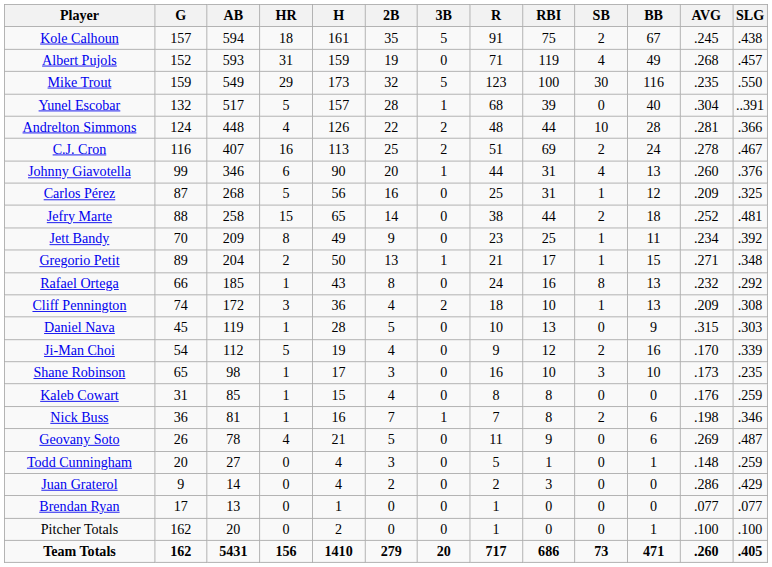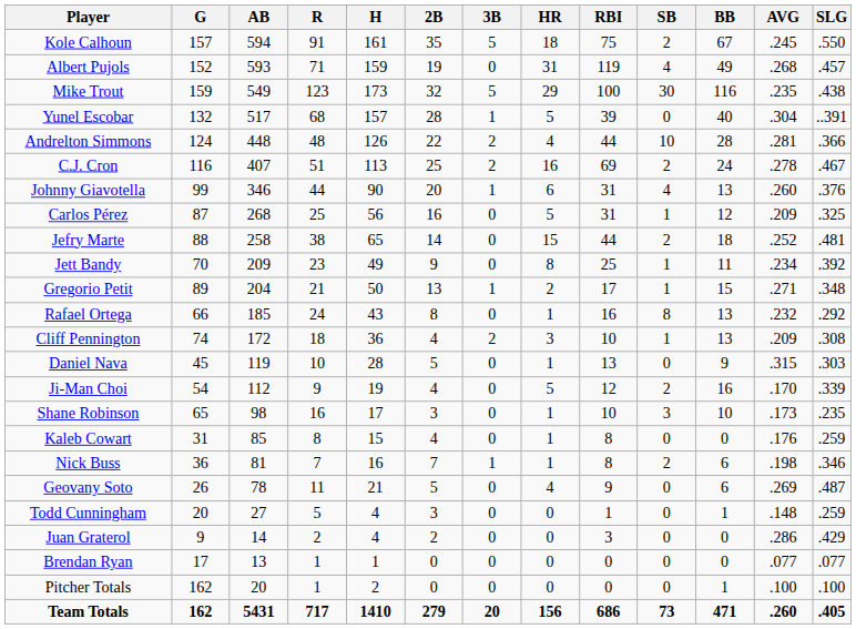 <table class=wikitable style="text-align:center">
 <tr>
 <th bgcolor=#DDDDFF; width="20%">Player</th>
 <th bgcolor=#DDDDFF; width="7%">G</th>
 <th bgcolor=#DDDDFF; width="7%">AB</th>
-<th bgcolor=#DDDDFF; width="7%">HR</th>
+<th bgcolor=#DDDDFF; width="7%">R</th>
 <th bgcolor=#DDDDFF; width="7%">H</th>
 <th bgcolor=#DDDDFF; width="7%">2B</th>
 <th bgcolor=#DDDDFF; width="7%">3B</th>
-<th bgcolor=#DDDDFF; width="7%">R</th>
+<th bgcolor=#DDDDFF; width="7%">HR</th>
 <th bgcolor=#DDDDFF; width="7%">RBI</th>
 <th bgcolor=#DDDDFF; width="7%">SB</th>
 <th bgcolor=#DDDDFF; width="7%">BB</th>
 <th bgcolor=#DDDDFF; width="7%">AVG</th>
 <th bgcolor=#DDDDFF; width="7%">SLG</th>
 </tr>
 <tr>
 <td><a href='#'>Kole Calhoun</a></td>
 <td>157</td>
 <td>594</td>
-<td>18</td>
+<td>91</td>
 <td>161</td>
 <td>35</td>
 <td>5</td>
-<td>91</td>
+<td>18</td>
 <td>75</td>
 <td>2</td>
 <td>67</td>
 <td>.245</td>
-<td>.438</td>
+<td>.550</td>
 </tr>
 <tr>
 <td><a href='#'>Albert Pujols</a></td>
 <td>152</td>
 <td>593</td>
-<td>31</td>
+<td>71</td>
 <td>159</td>
 <td>19</td>
 <td>0</td>
-<td>71</td>
+<td>31</td>
 <td>119</td>
 <td>4</td>
 <td>49</td>
 <td>.268</td>
 <td>.457</td>
 </tr>
 <tr>
 <td><a href='#'>Mike Trout</a></td>
 <td>159</td>
 <td>549</td>
-<td>29</td>
+<td>123</td>
 <td>173</td>
 <td>32</td>
 <td>5</td>
-<td>123</td>
+<td>29</td>
 <td>100</td>
 <td>30</td>
 <td>116</td>
 <td>.235</td>
-<td>.550</td>
+<td>.438</td>
 </tr>
 <tr>
 <td><a href='#'>Yunel Escobar</a></td>
 <td>132</td>
 <td>517</td>
-<td>5</td>
+<td>68</td>
 <td>157</td>
 <td>28</td>
 <td>1</td>
-<td>68</td>
+<td>5</td>
 <td>39</td>
 <td>0</td>
 <td>40</td>
 <td>.304</td>
 <td>..391</td>
 </tr>
 <tr>
 <td><a href='#'>Andrelton Simmons</a></td>
 <td>124</td>
 <td>448</td>
-<td>4</td>
+<td>48</td>
 <td>126</td>
 <td>22</td>
 <td>2</td>
-<td>48</td>
+<td>4</td>
 <td>44</td>
 <td>10</td>
 <td>28</td>
 <td>.281</td>
 <td>.366</td>
 </tr>
 <tr>
 <td><a href='#'>C.J. Cron</a></td>
 <td>116</td>
 <td>407</td>
-<td>16</td>
+<td>51</td>
 <td>113</td>
 <td>25</td>
 <td>2</td>
-<td>51</td>
+<td>16</td>
 <td>69</td>
 <td>2</td>
 <td>24</td>
 <td>.278</td>
 <td>.467</td>
 </tr>
 <tr>
 <td><a href='#'>Johnny Giavotella</a></td>
 <td>99</td>
 <td>346</td>
-<td>6</td>
+<td>44</td>
 <td>90</td>
 <td>20</td>
 <td>1</td>
-<td>44</td>
+<td>6</td>
 <td>31</td>
 <td>4</td>
 <td>13</td>
 <td>.260</td>
 <td>.376</td>
 </tr>
 <tr>
 <td><a href='#'>Carlos Pérez</a></td>
 <td>87</td>
 <td>268</td>
-<td>5</td>
+<td>25</td>
 <td>56</td>
 <td>16</td>
 <td>0</td>
-<td>25</td>
+<td>5</td>
 <td>31</td>
 <td>1</td>
 <td>12</td>
 <td>.209</td>
 <td>.325</td>
 </tr>
 <tr>
 <td><a href='#'>Jefry Marte</a></td>
 <td>88</td>
 <td>258</td>
-<td>15</td>
+<td>38</td>
 <td>65</td>
 <td>14</td>
 <td>0</td>
-<td>38</td>
+<td>15</td>
 <td>44</td>
 <td>2</td>
 <td>18</td>
 <td>.252</td>
 <td>.481</td>
 </tr>
 <tr>
 <td><a href='#'>Jett Bandy</a></td>
 <td>70</td>
 <td>209</td>
-<td>8</td>
+<td>23</td>
 <td>49</td>
 <td>9</td>
 <td>0</td>
-<td>23</td>
+<td>8</td>
 <td>25</td>
 <td>1</td>
 <td>11</td>
 <td>.234</td>
 <td>.392</td>
 </tr>
 <tr>
 <td><a href='#'>Gregorio Petit</a></td>
 <td>89</td>
 <td>204</td>
-<td>2</td>
+<td>21</td>
 <td>50</td>
 <td>13</td>
 <td>1</td>
-<td>21</td>
+<td>2</td>
 <td>17</td>
 <td>1</td>
 <td>15</td>
 <td>.271</td>
 <td>.348</td>
 </tr>
 <tr>
 <td><a href='#'>Rafael Ortega</a></td>
 <td>66</td>
 <td>185</td>
-<td>1</td>
+<td>24</td>
 <td>43</td>
 <td>8</td>
 <td>0</td>
-<td>24</td>
+<td>1</td>
 <td>16</td>
 <td>8</td>
 <td>13</td>
 <td>.232</td>
 <td>.292</td>
 </tr>
 <tr>
 <td><a href='#'>Cliff Pennington</a></td>
 <td>74</td>
 <td>172</td>
-<td>3</td>
+<td>18</td>
 <td>36</td>
 <td>4</td>
 <td>2</td>
-<td>18</td>
+<td>3</td>
 <td>10</td>
 <td>1</td>
 <td>13</td>
 <td>.209</td>
 <td>.308</td>
 </tr>
 <tr>
 <td><a href='#'>Daniel Nava</a></td>
 <td>45</td>
 <td>119</td>
-<td>1</td>
+<td>10</td>
 <td>28</td>
 <td>5</td>
 <td>0</td>
-<td>10</td>
+<td>1</td>
 <td>13</td>
 <td>0</td>
 <td>9</td>
 <td>.315</td>
 <td>.303</td>
 </tr>
 <tr>
 <td><a href='#'>Ji-Man Choi</a></td>
 <td>54</td>
 <td>112</td>
-<td>5</td>
+<td>9</td>
 <td>19</td>
 <td>4</td>
 <td>0</td>
-<td>9</td>
+<td>5</td>
 <td>12</td>
 <td>2</td>
 <td>16</td>
 <td>.170</td>
 <td>.339</td>
 </tr>
 <tr>
 <td><a href='#'>Shane Robinson</a></td>
 <td>65</td>
 <td>98</td>
-<td>1</td>
+<td>16</td>
 <td>17</td>
 <td>3</td>
 <td>0</td>
-<td>16</td>
+<td>1</td>
 <td>10</td>
 <td>3</td>
 <td>10</td>
 <td>.173</td>
 <td>.235</td>
 </tr>
 <tr>
 <td><a href='#'>Kaleb Cowart</a></td>
 <td>31</td>
 <td>85</td>
-<td>1</td>
+<td>8</td>
 <td>15</td>
 <td>4</td>
 <td>0</td>
-<td>8</td>
+<td>1</td>
 <td>8</td>
 <td>0</td>
 <td>0</td>
 <td>.176</td>
 <td>.259</td>
 </tr>
 <tr>
 <td><a href='#'>Nick Buss</a></td>
 <td>36</td>
 <td>81</td>
-<td>1</td>
+<td>7</td>
 <td>16</td>
 <td>7</td>
 <td>1</td>
-<td>7</td>
+<td>1</td>
 <td>8</td>
 <td>2</td>
 <td>6</td>
 <td>.198</td>
 <td>.346</td>
 </tr>
 <tr>
 <td><a href='#'>Geovany Soto</a></td>
 <td>26</td>
 <td>78</td>
-<td>4</td>
+<td>11</td>
 <td>21</td>
 <td>5</td>
 <td>0</td>
-<td>11</td>
+<td>4</td>
 <td>9</td>
 <td>0</td>
 <td>6</td>
 <td>.269</td>
 <td>.487</td>
 </tr>
 <tr>
 <td><a href='#'>Todd Cunningham</a></td>
 <td>20</td>
 <td>27</td>
-<td>0</td>
+<td>5</td>
 <td>4</td>
 <td>3</td>
 <td>0</td>
-<td>5</td>
+<td>0</td>
 <td>1</td>
 <td>0</td>
 <td>1</td>
 <td>.148</td>
 <td>.259</td>
 </tr>
 <tr>
 <td><a href='#'>Juan Graterol</a></td>
 <td>9</td>
 <td>14</td>
-<td>0</td>
+<td>2</td>
 <td>4</td>
 <td>2</td>
 <td>0</td>
-<td>2</td>
+<td>0</td>
 <td>3</td>
 <td>0</td>
 <td>0</td>
 <td>.286</td>
 <td>.429</td>
 </tr>
 <tr>
 <td><a href='#'>Brendan Ryan</a></td>
 <td>17</td>
 <td>13</td>
-<td>0</td>
+<td>1</td>
 <td>1</td>
 <td>0</td>
 <td>0</td>
-<td>1</td>
+<td>0</td>
 <td>0</td>
 <td>0</td>
 <td>0</td>
 <td>.077</td>
 <td>.077</td>
 </tr>
 <tr>
 <td>Pitcher Totals</td>
 <td>162</td>
 <td>20</td>
-<td>0</td>
+<td>1</td>
 <td>2</td>
 <td>0</td>
 <td>0</td>
-<td>1</td>
+<td>0</td>
 <td>0</td>
 <td>0</td>
 <td>1</td>
 <td>.100</td>
 <td>.100</td>
 </tr>
 <tr>
 <td><strong>Team Totals</strong></td>
 <td><strong>162</strong></td>
 <td><strong>5431</strong></td>
-<td><strong>156</strong></td>
+<td><strong>717</strong></td>
 <td><strong>1410</strong></td>
 <td><strong>279</strong></td>
 <td><strong>20</strong></td>
-<td><strong>717</strong></td>
+<td><strong>156</strong></td>
 <td><strong>686</strong></td>
 <td><strong>73</strong></td>
 <td><strong>471</strong></td>
 <td><strong>.260</strong></td>
 <td><strong>.405</strong></td>
 </tr>
 </table>
